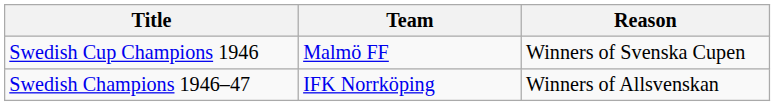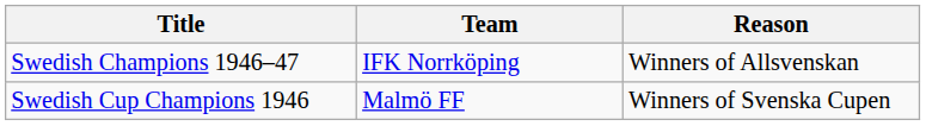 <table class="wikitable" style="text-align: left;">
 <tr>
 <th style="width: 275px;">Title</th>
 <th style="width: 200px;">Team</th>
 <th style="width: 225px;">Reason</th>
 </tr>
 <tr>
+<td><a href='#'>Swedish Champions</a> 1946–47</td>
+<td><a href='#'>IFK Norrköping</a></td>
+<td>Winners of Allsvenskan</td>
+</tr>
+<tr>
 <td><a href='#'>Swedish Cup Champions</a> 1946</td>
 <td><a href='#'>Malmö FF</a></td>
 <td>Winners of Svenska Cupen</td>
 </tr>
-<tr>
-<td><a href='#'>Swedish Champions</a> 1946–47</td>
-<td><a href='#'>IFK Norrköping</a></td>
-<td>Winners of Allsvenskan</td>
-</tr>
 </table>
